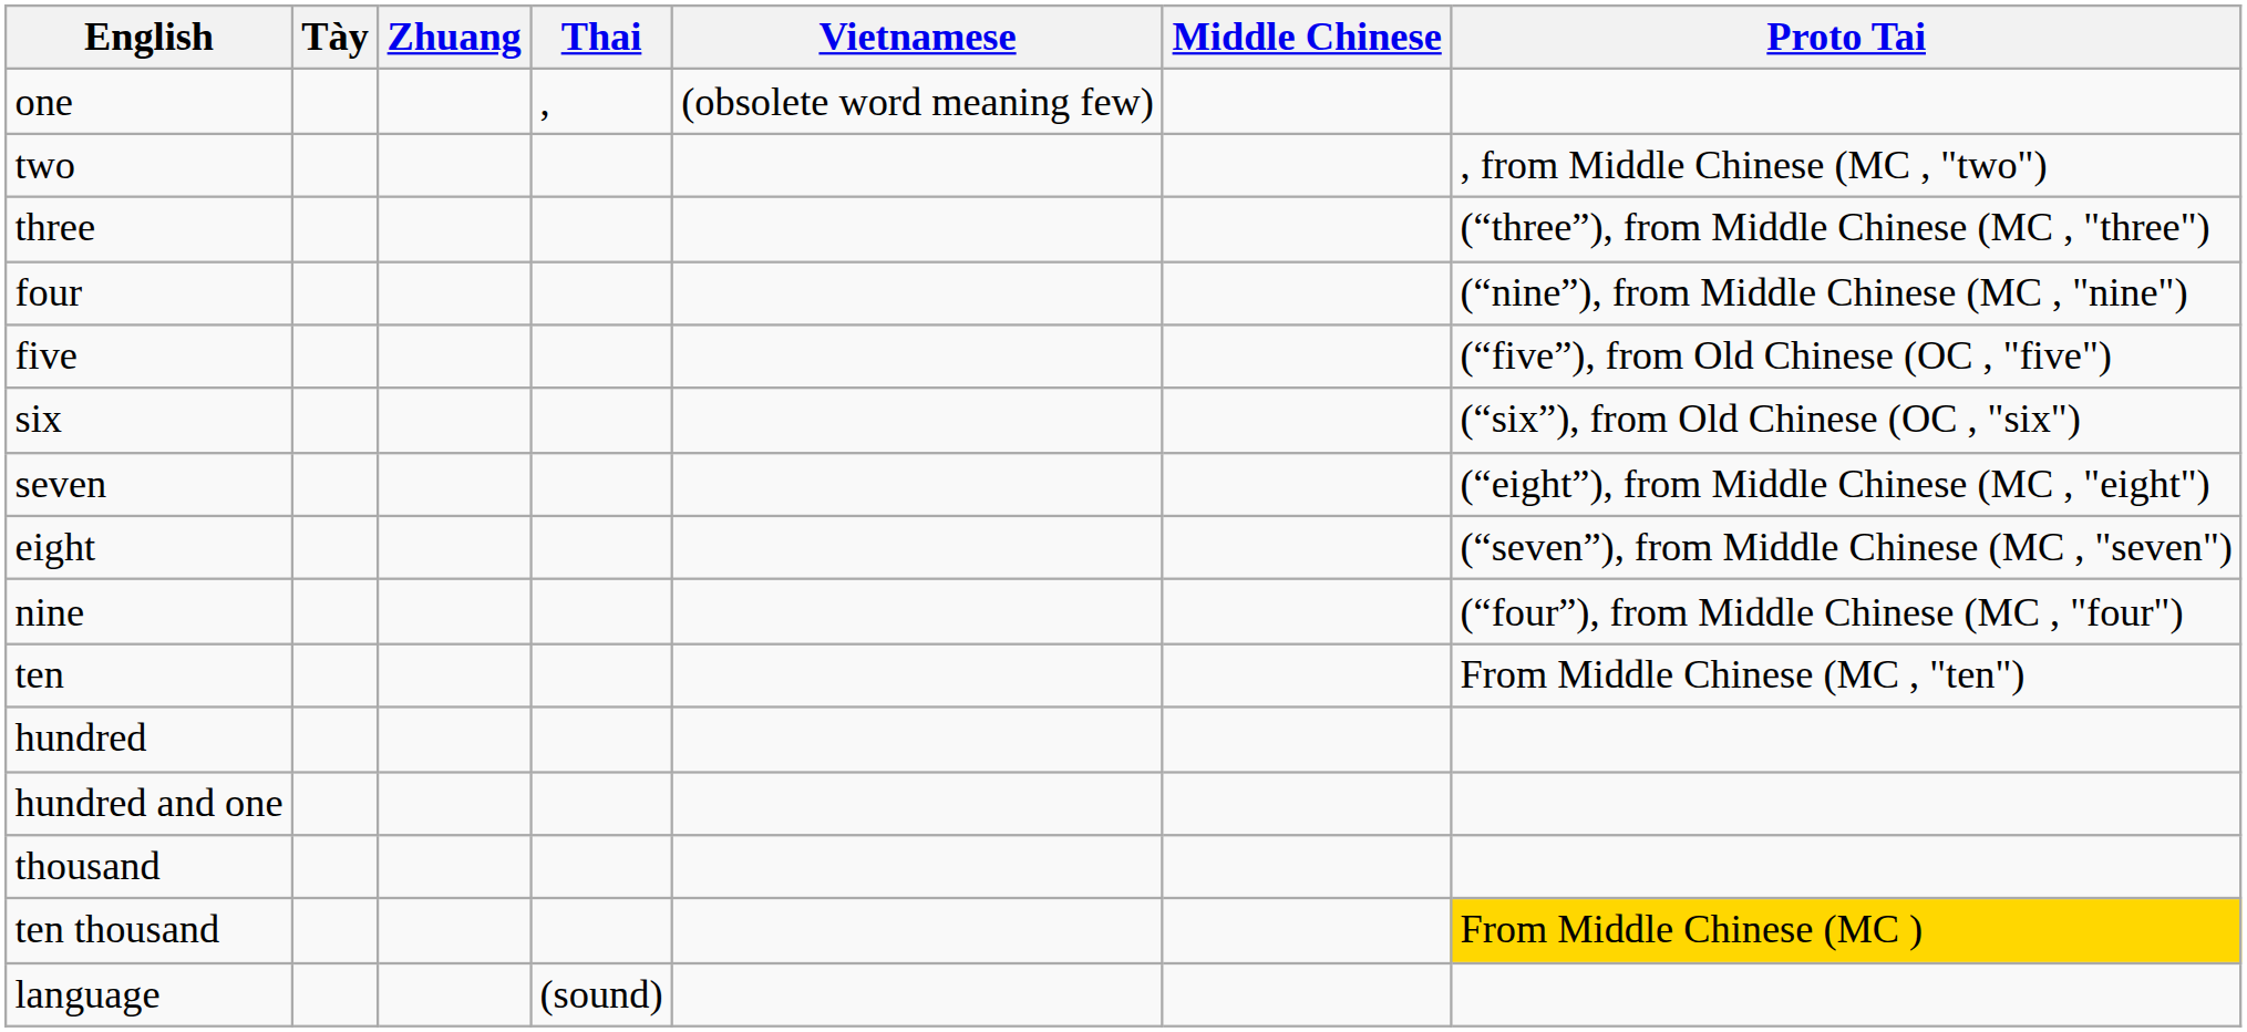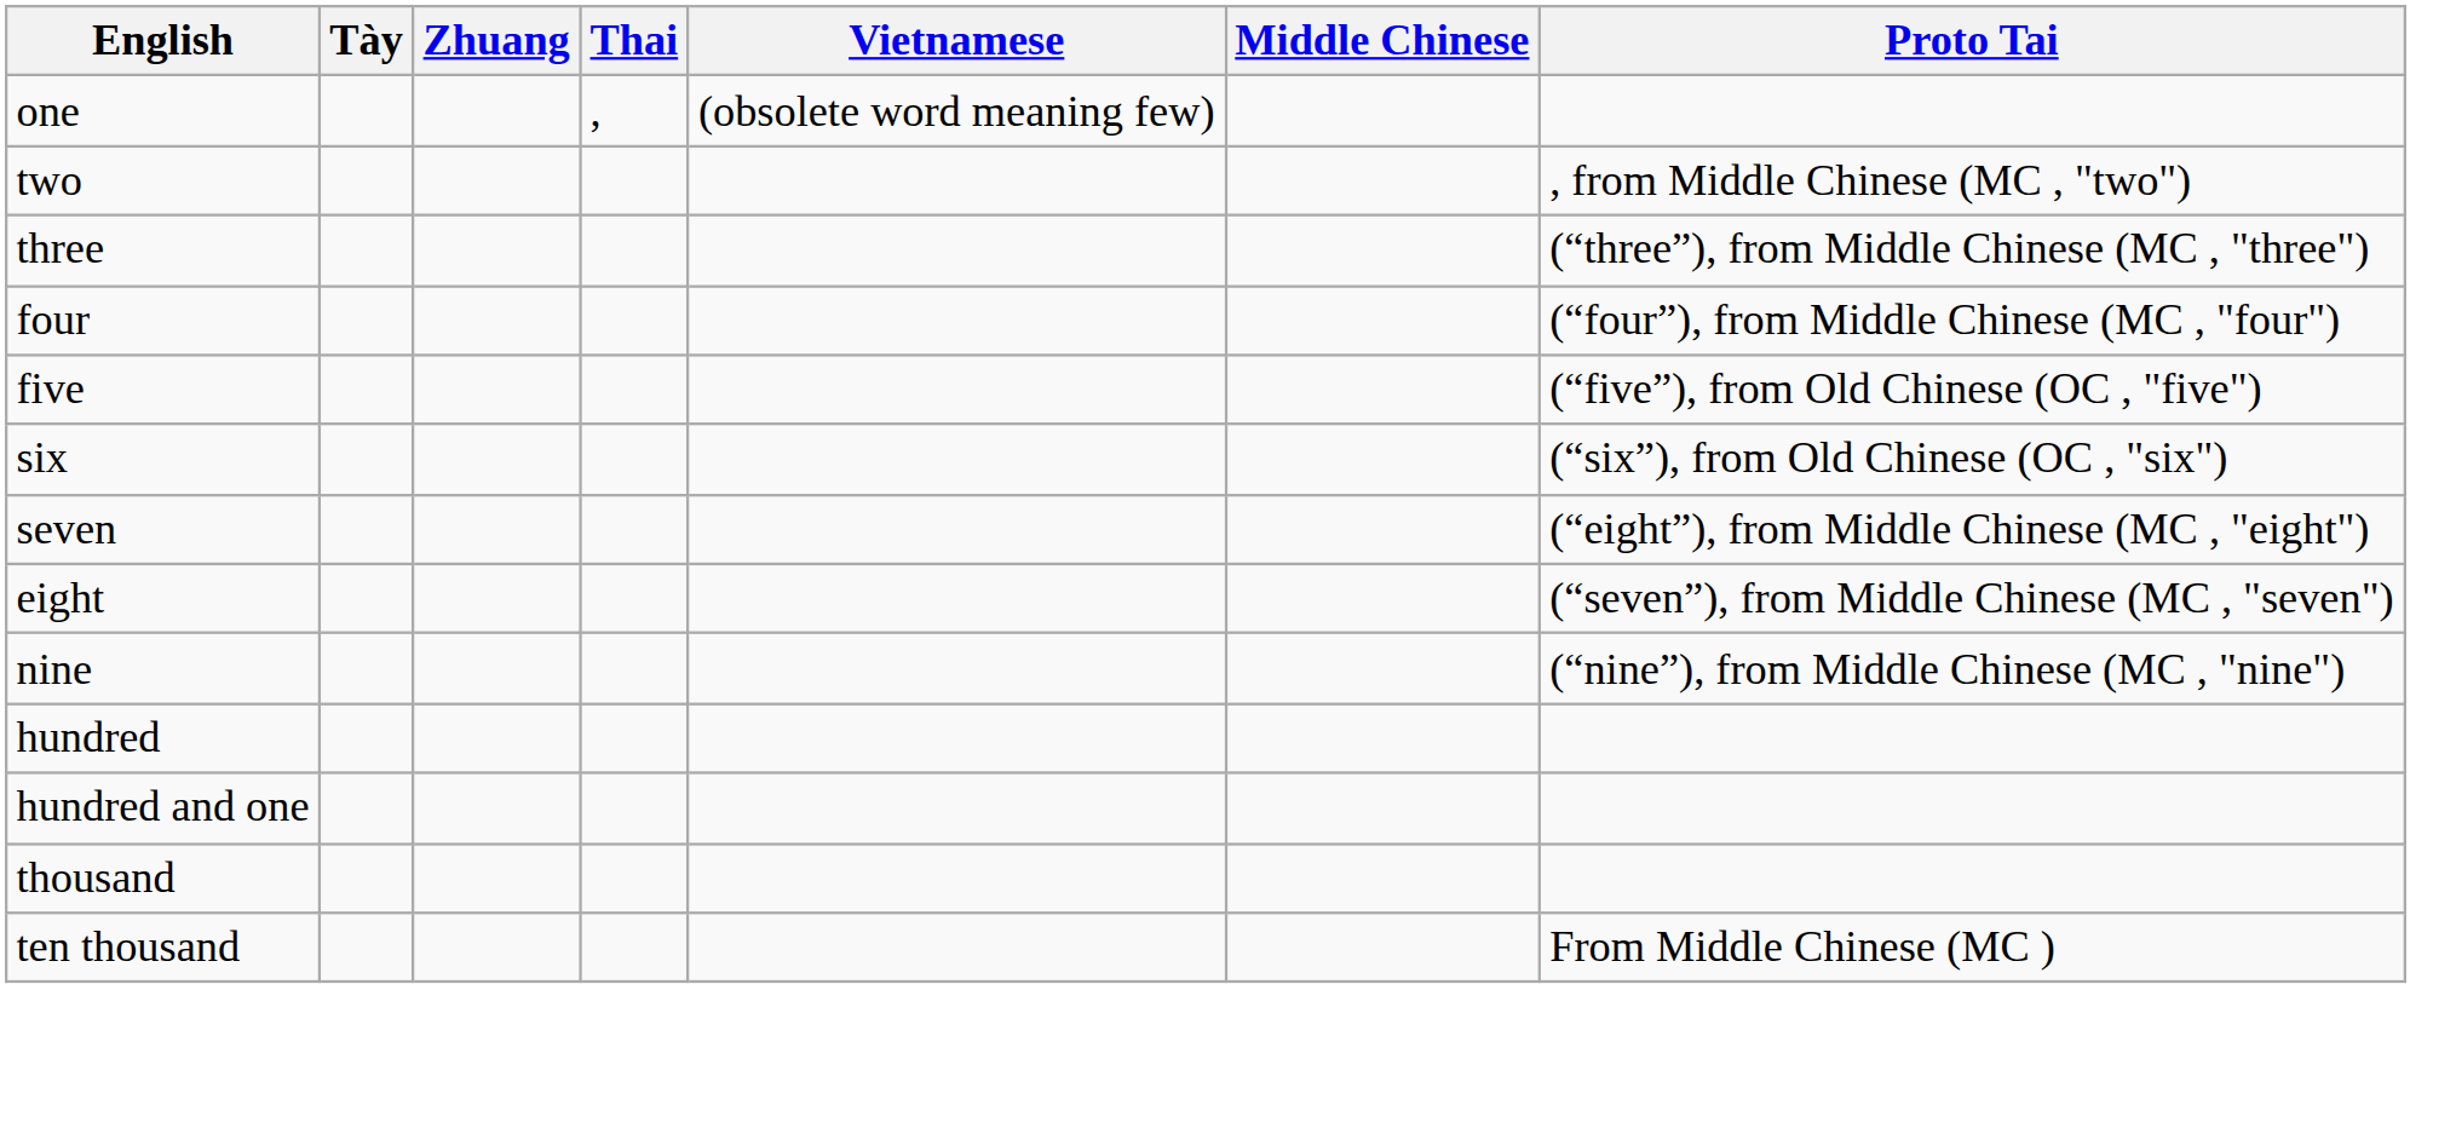 <table class="wikitable">
 <tr>
 <th>English</th>
 <th>Tày</th>
 <th><a href='#'>Zhuang</a></th>
 <th><a href='#'>Thai</a></th>
 <th><a href='#'>Vietnamese</a></th>
 <th><a href='#'>Middle Chinese</a></th>
 <th><a href='#'>Proto Tai</a></th>
 </tr>
 <tr>
 <td>one</td>
 <td></td>
 <td></td>
 <td> ,  </td>
 <td> (obsolete word meaning few)</td>
 <td></td>
 <td></td>
 </tr>
 <tr>
 <td>two</td>
 <td></td>
 <td></td>
 <td> </td>
 <td></td>
 <td></td>
 <td>, from Middle Chinese  (MC , "two")</td>
 </tr>
 <tr>
 <td>three</td>
 <td></td>
 <td></td>
 <td> </td>
 <td></td>
 <td></td>
 <td> (“three”), from Middle Chinese  (MC , "three")</td>
 </tr>
 <tr>
 <td>four</td>
 <td></td>
 <td></td>
 <td> </td>
 <td></td>
 <td></td>
-<td> (“nine”), from Middle Chinese  (MC , "nine")</td>
+<td> (“four”), from Middle Chinese  (MC , "four")</td>
 </tr>
 <tr>
 <td>five</td>
 <td></td>
 <td></td>
 <td> </td>
 <td></td>
 <td></td>
 <td> (“five”), from Old Chinese  (OC , "five")</td>
 </tr>
 <tr>
 <td>six</td>
 <td></td>
 <td></td>
 <td> </td>
 <td></td>
 <td></td>
 <td> (“six”), from Old Chinese  (OC , "six")</td>
 </tr>
 <tr>
 <td>seven</td>
 <td></td>
 <td></td>
 <td> </td>
 <td></td>
 <td></td>
 <td> (“eight”), from Middle Chinese  (MC , "eight")</td>
 </tr>
 <tr>
 <td>eight</td>
 <td></td>
 <td></td>
 <td> </td>
 <td></td>
 <td></td>
 <td> (“seven”), from Middle Chinese  (MC , "seven")</td>
 </tr>
 <tr>
 <td>nine</td>
 <td></td>
 <td></td>
 <td> </td>
 <td></td>
 <td></td>
-<td> (“four”), from Middle Chinese  (MC , "four")</td>
-</tr>
-<tr>
-<td>ten</td>
-<td></td>
-<td></td>
-<td> </td>
-<td></td>
-<td></td>
-<td>From Middle Chinese  (MC , "ten")</td>
+<td> (“nine”), from Middle Chinese  (MC , "nine")</td>
 </tr>
 <tr>
 <td>hundred</td>
 <td></td>
 <td></td>
 <td> </td>
 <td></td>
 <td></td>
 <td></td>
 </tr>
 <tr>
 <td>hundred and one</td>
 <td></td>
 <td></td>
 <td> </td>
 <td></td>
 <td></td>
 <td></td>
 </tr>
 <tr>
 <td>thousand</td>
 <td></td>
 <td></td>
 <td> </td>
 <td></td>
 <td></td>
 <td></td>
 </tr>
 <tr>
 <td>ten thousand</td>
 <td></td>
 <td></td>
 <td> </td>
 <td></td>
 <td></td>
-<td style="background: gold;">From Middle Chinese  (MC )</td>
-</tr>
-<tr>
-<td>language</td>
-<td></td>
-<td></td>
-<td>  (sound)</td>
-<td></td>
-<td></td>
-<td></td>
+<td>From Middle Chinese  (MC )</td>
 </tr>
 </table>
